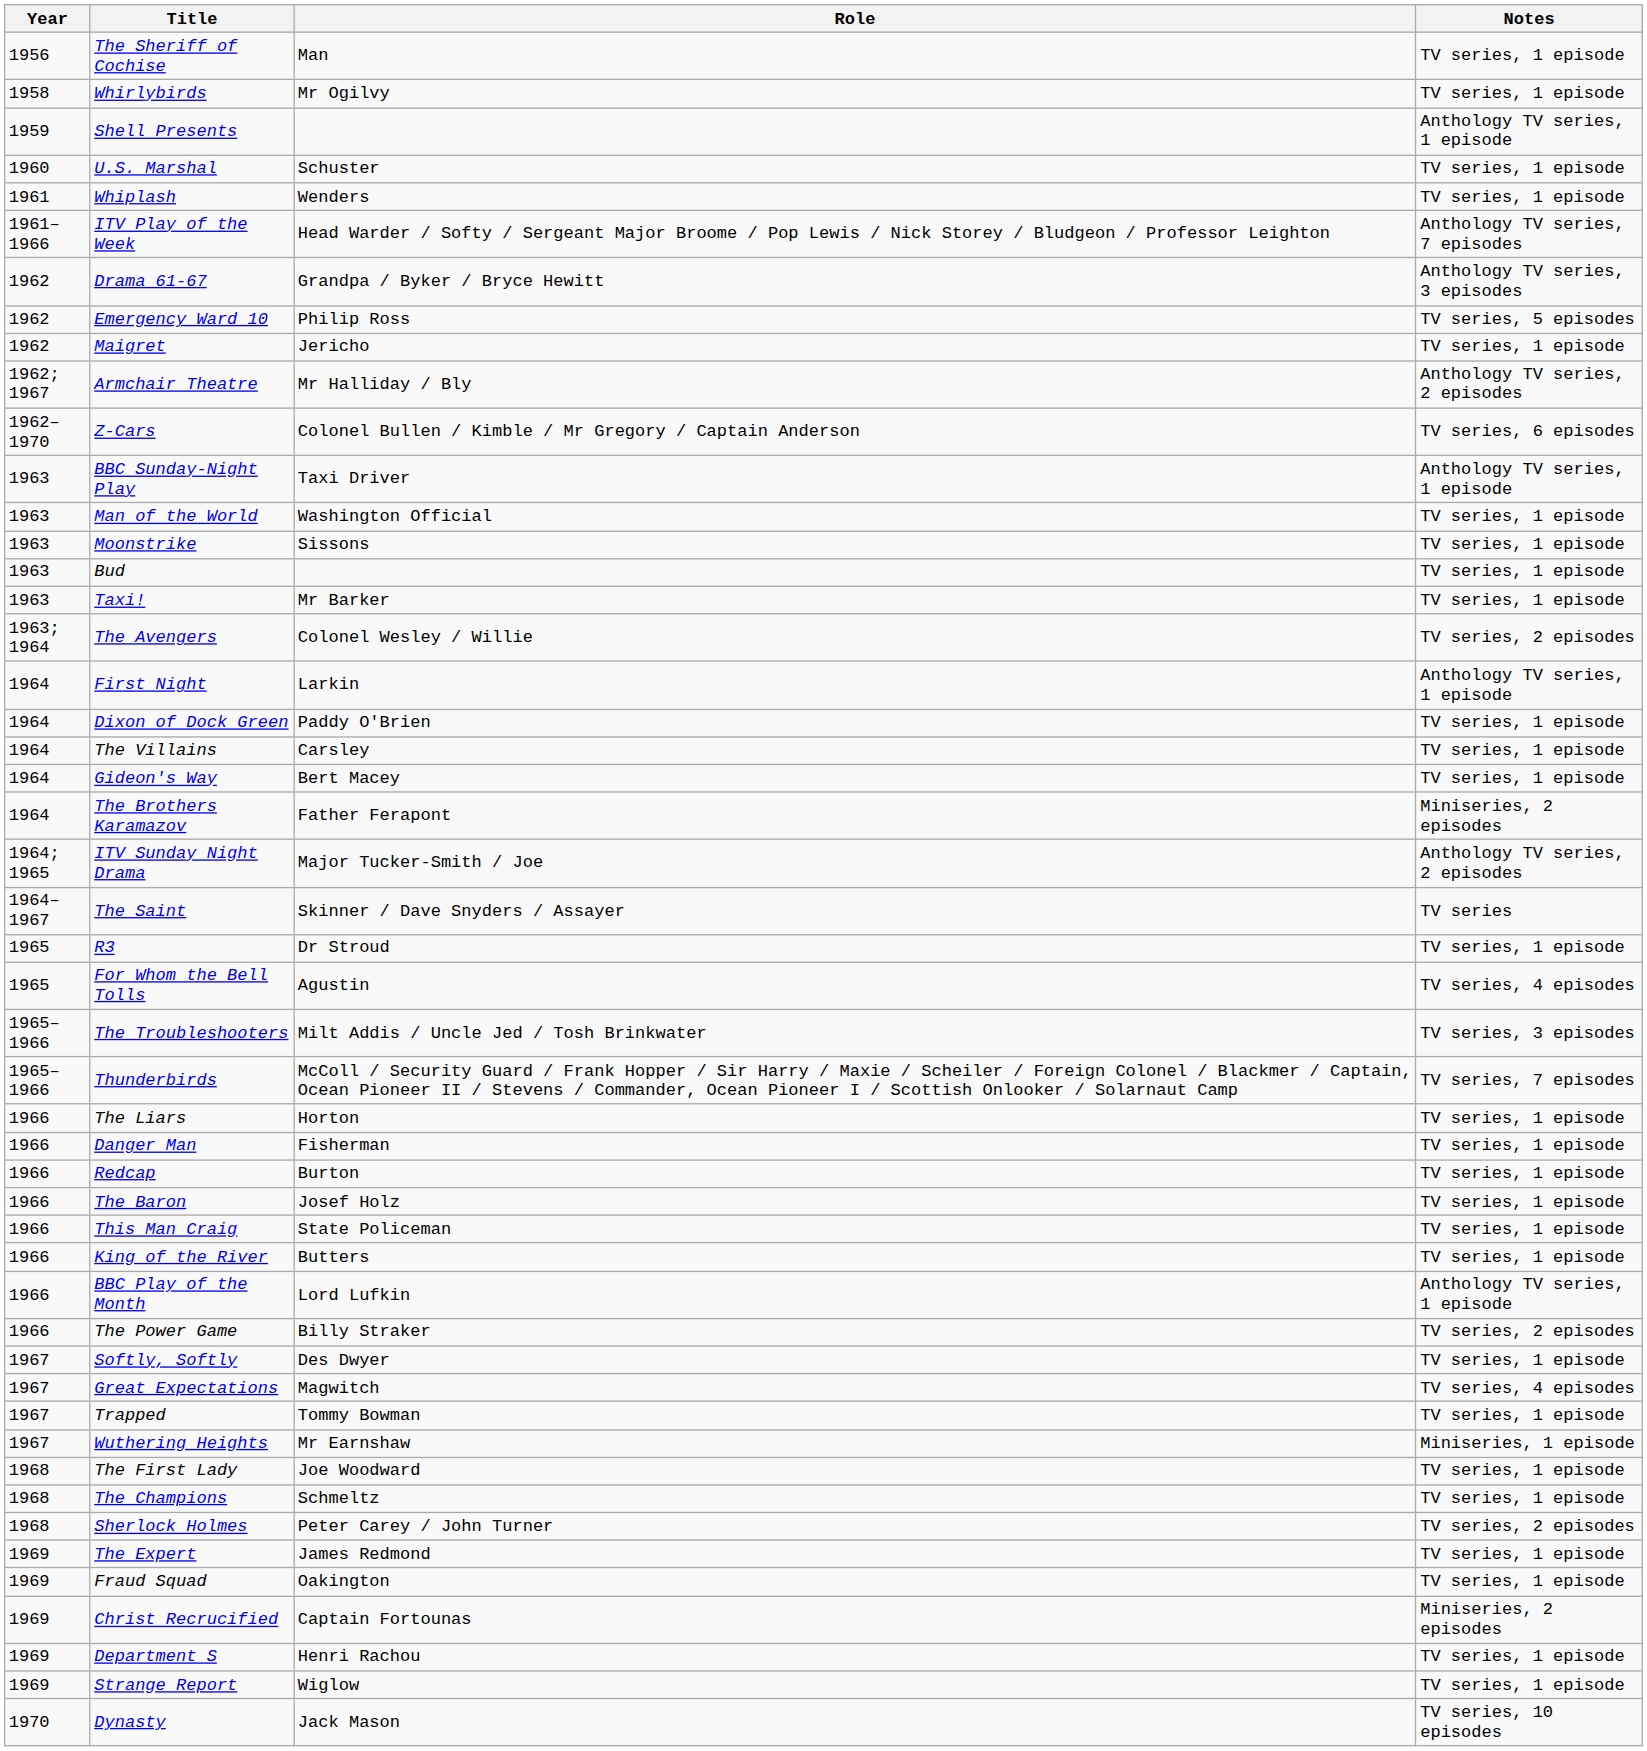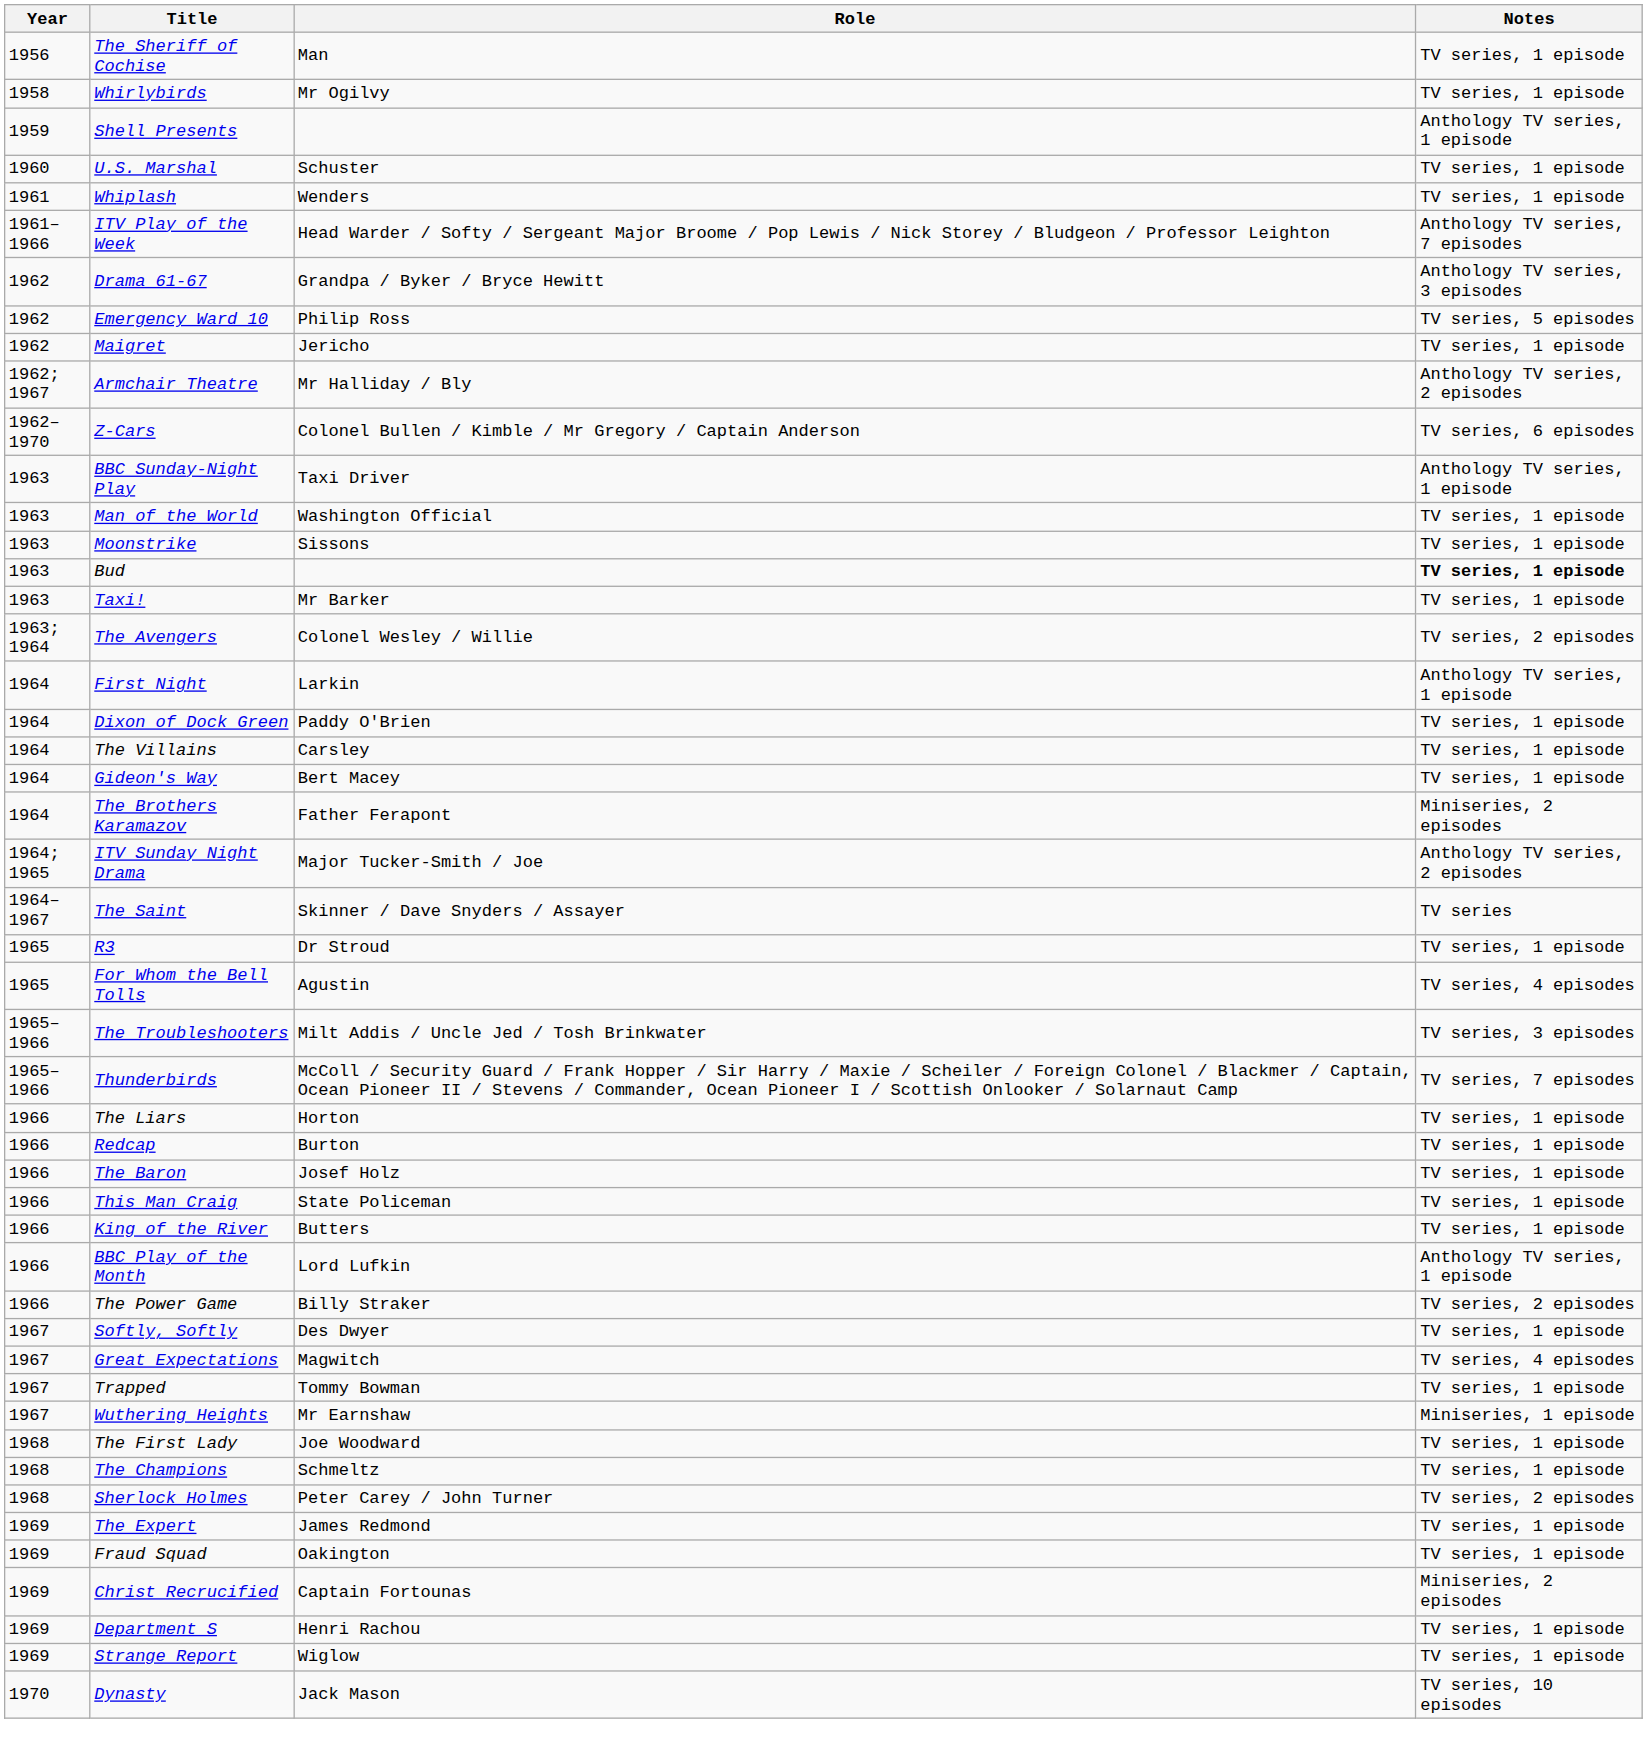 <table class="wikitable">
 <tr>
 <th>Year</th>
 <th>Title</th>
 <th>Role</th>
 <th>Notes</th>
 </tr>
 <tr>
 <td>1956</td>
 <td><em><a href='#'>The Sheriff of Cochise</a></em></td>
 <td>Man</td>
 <td>TV series, 1 episode</td>
 </tr>
 <tr>
 <td>1958</td>
 <td><em><a href='#'>Whirlybirds</a></em></td>
 <td>Mr Ogilvy</td>
 <td>TV series, 1 episode</td>
 </tr>
 <tr>
 <td>1959</td>
 <td><em><a href='#'>Shell Presents</a></em></td>
 <td></td>
 <td>Anthology TV series, 1 episode</td>
 </tr>
 <tr>
 <td>1960</td>
 <td><em><a href='#'>U.S. Marshal</a></em></td>
 <td>Schuster</td>
 <td>TV series, 1 episode</td>
 </tr>
 <tr>
 <td>1961</td>
 <td><em><a href='#'>Whiplash</a></em></td>
 <td>Wenders</td>
 <td>TV series, 1 episode</td>
 </tr>
 <tr>
 <td>1961–1966</td>
 <td><em><a href='#'>ITV Play of the Week</a></em></td>
 <td>Head Warder / Softy / Sergeant Major Broome / Pop Lewis / Nick Storey / Bludgeon / Professor Leighton</td>
 <td>Anthology TV series, 7 episodes</td>
 </tr>
 <tr>
 <td>1962</td>
 <td><em><a href='#'>Drama 61-67</a></em></td>
 <td>Grandpa / Byker / Bryce Hewitt</td>
 <td>Anthology TV series, 3 episodes</td>
 </tr>
 <tr>
 <td>1962</td>
 <td><em><a href='#'>Emergency Ward 10</a></em></td>
 <td>Philip Ross</td>
 <td>TV series, 5 episodes</td>
 </tr>
 <tr>
 <td>1962</td>
 <td><em><a href='#'>Maigret</a></em></td>
 <td>Jericho</td>
 <td>TV series, 1 episode</td>
 </tr>
 <tr>
 <td>1962; 1967</td>
 <td><em><a href='#'>Armchair Theatre</a></em></td>
 <td>Mr Halliday / Bly</td>
 <td>Anthology TV series, 2 episodes</td>
 </tr>
 <tr>
 <td>1962–1970</td>
 <td><em><a href='#'>Z-Cars</a></em></td>
 <td>Colonel Bullen / Kimble / Mr Gregory / Captain Anderson</td>
 <td>TV series, 6 episodes</td>
 </tr>
 <tr>
 <td>1963</td>
 <td><em><a href='#'>BBC Sunday-Night Play</a></em></td>
 <td>Taxi Driver</td>
 <td>Anthology TV series, 1 episode</td>
 </tr>
 <tr>
 <td>1963</td>
 <td><em><a href='#'>Man of the World</a></em></td>
 <td>Washington Official</td>
 <td>TV series, 1 episode</td>
 </tr>
 <tr>
 <td>1963</td>
 <td><em><a href='#'>Moonstrike</a></em></td>
 <td>Sissons</td>
 <td>TV series, 1 episode</td>
 </tr>
 <tr>
 <td>1963</td>
 <td><em>Bud</em></td>
 <td></td>
-<td>TV series, 1 episode</td>
+<td><strong>TV series, 1 episode</strong></td>
 </tr>
 <tr>
 <td>1963</td>
 <td><em><a href='#'>Taxi!</a></em></td>
 <td>Mr Barker</td>
 <td>TV series, 1 episode</td>
 </tr>
 <tr>
 <td>1963; 1964</td>
 <td><em><a href='#'>The Avengers</a></em></td>
 <td>Colonel Wesley / Willie</td>
 <td>TV series, 2 episodes</td>
 </tr>
 <tr>
 <td>1964</td>
 <td><em><a href='#'>First Night</a></em></td>
 <td>Larkin</td>
 <td>Anthology TV series, 1 episode</td>
 </tr>
 <tr>
 <td>1964</td>
 <td><em><a href='#'>Dixon of Dock Green</a></em></td>
 <td>Paddy O'Brien</td>
 <td>TV series, 1 episode</td>
 </tr>
 <tr>
 <td>1964</td>
 <td><em>The Villains</em></td>
 <td>Carsley</td>
 <td>TV series, 1 episode</td>
 </tr>
 <tr>
 <td>1964</td>
 <td><em><a href='#'>Gideon's Way</a></em></td>
 <td>Bert Macey</td>
 <td>TV series, 1 episode</td>
 </tr>
 <tr>
 <td>1964</td>
 <td><em><a href='#'>The Brothers Karamazov</a></em></td>
 <td>Father Ferapont</td>
 <td>Miniseries, 2 episodes</td>
 </tr>
 <tr>
 <td>1964; 1965</td>
 <td><em><a href='#'>ITV Sunday Night Drama</a></em></td>
 <td>Major Tucker-Smith / Joe</td>
 <td>Anthology TV series, 2 episodes</td>
 </tr>
 <tr>
 <td>1964–1967</td>
 <td><em><a href='#'>The Saint</a></em></td>
 <td>Skinner / Dave Snyders / Assayer</td>
 <td>TV series</td>
 </tr>
 <tr>
 <td>1965</td>
 <td><em><a href='#'>R3</a></em></td>
 <td>Dr Stroud</td>
 <td>TV series, 1 episode</td>
 </tr>
 <tr>
 <td>1965</td>
 <td><em><a href='#'>For Whom the Bell Tolls</a></em></td>
 <td>Agustin</td>
 <td>TV series, 4 episodes</td>
 </tr>
 <tr>
 <td>1965–1966</td>
 <td><em><a href='#'>The Troubleshooters</a></em></td>
 <td>Milt Addis / Uncle Jed / Tosh Brinkwater</td>
 <td>TV series, 3 episodes</td>
 </tr>
 <tr>
 <td>1965–1966</td>
 <td><em><a href='#'>Thunderbirds</a></em></td>
 <td>McColl / Security Guard / Frank Hopper / Sir Harry / Maxie / Scheiler / Foreign Colonel / Blackmer / Captain, Ocean Pioneer II / Stevens / Commander, Ocean Pioneer I / Scottish Onlooker / Solarnaut Camp</td>
 <td>TV series, 7 episodes</td>
 </tr>
 <tr>
 <td>1966</td>
 <td><em>The Liars</em></td>
 <td>Horton</td>
-<td>TV series, 1 episode</td>
-</tr>
-<tr>
-<td>1966</td>
-<td><em><a href='#'>Danger Man</a></em></td>
-<td>Fisherman</td>
 <td>TV series, 1 episode</td>
 </tr>
 <tr>
 <td>1966</td>
 <td><em><a href='#'>Redcap</a></em></td>
 <td>Burton</td>
 <td>TV series, 1 episode</td>
 </tr>
 <tr>
 <td>1966</td>
 <td><em><a href='#'>The Baron</a></em></td>
 <td>Josef Holz</td>
 <td>TV series, 1 episode</td>
 </tr>
 <tr>
 <td>1966</td>
 <td><em><a href='#'>This Man Craig</a></em></td>
 <td>State Policeman</td>
 <td>TV series, 1 episode</td>
 </tr>
 <tr>
 <td>1966</td>
 <td><em><a href='#'>King of the River</a></em></td>
 <td>Butters</td>
 <td>TV series, 1 episode</td>
 </tr>
 <tr>
 <td>1966</td>
 <td><em><a href='#'>BBC Play of the Month</a></em></td>
 <td>Lord Lufkin</td>
 <td>Anthology TV series, 1 episode</td>
 </tr>
 <tr>
 <td>1966</td>
 <td><em>The Power Game</em></td>
 <td>Billy Straker</td>
 <td>TV series, 2 episodes</td>
 </tr>
 <tr>
 <td>1967</td>
 <td><em><a href='#'>Softly, Softly</a></em></td>
 <td>Des Dwyer</td>
 <td>TV series, 1 episode</td>
 </tr>
 <tr>
 <td>1967</td>
 <td><em><a href='#'>Great Expectations</a></em></td>
 <td>Magwitch</td>
 <td>TV series, 4 episodes</td>
 </tr>
 <tr>
 <td>1967</td>
 <td><em>Trapped</em></td>
 <td>Tommy Bowman</td>
 <td>TV series, 1 episode</td>
 </tr>
 <tr>
 <td>1967</td>
 <td><em><a href='#'>Wuthering Heights</a></em></td>
 <td>Mr Earnshaw</td>
 <td>Miniseries, 1 episode</td>
 </tr>
 <tr>
 <td>1968</td>
 <td><em>The First Lady</em></td>
 <td>Joe Woodward</td>
 <td>TV series, 1 episode</td>
 </tr>
 <tr>
 <td>1968</td>
 <td><em><a href='#'>The Champions</a></em></td>
 <td>Schmeltz</td>
 <td>TV series, 1 episode</td>
 </tr>
 <tr>
 <td>1968</td>
 <td><em><a href='#'>Sherlock Holmes</a></em></td>
 <td>Peter Carey / John Turner</td>
 <td>TV series, 2 episodes</td>
 </tr>
 <tr>
 <td>1969</td>
 <td><em><a href='#'>The Expert</a></em></td>
 <td>James Redmond</td>
 <td>TV series, 1 episode</td>
 </tr>
 <tr>
 <td>1969</td>
 <td><em>Fraud Squad</em></td>
 <td>Oakington</td>
 <td>TV series, 1 episode</td>
 </tr>
 <tr>
 <td>1969</td>
 <td><em><a href='#'>Christ Recrucified</a></em></td>
 <td>Captain Fortounas</td>
 <td>Miniseries, 2 episodes</td>
 </tr>
 <tr>
 <td>1969</td>
 <td><em><a href='#'>Department S</a></em></td>
 <td>Henri Rachou</td>
 <td>TV series, 1 episode</td>
 </tr>
 <tr>
 <td>1969</td>
 <td><em><a href='#'>Strange Report</a></em></td>
 <td>Wiglow</td>
 <td>TV series, 1 episode</td>
 </tr>
 <tr>
 <td>1970</td>
 <td><em><a href='#'>Dynasty</a></em></td>
 <td>Jack Mason</td>
 <td>TV series, 10 episodes</td>
 </tr>
 </table>
